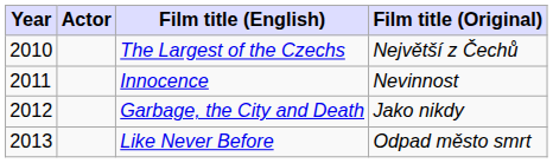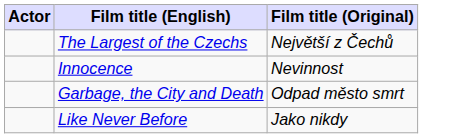 <table class="wikitable sortable">
 <tr>
-<th style="background:#DDDDFF;">Year</th>
 <th style="background:#DDDDFF;">Actor</th>
 <th style="background:#DDDDFF;">Film title (English)</th>
 <th style="background:#DDDDFF;">Film title (Original)</th>
 </tr>
 <tr>
-<td>2010</td>
 <td></td>
 <td><em><a href='#'>The Largest of the Czechs</a></em></td>
 <td><em>Největší z Čechů</em></td>
 </tr>
 <tr>
-<td>2011</td>
 <td></td>
 <td><em><a href='#'>Innocence</a></em></td>
 <td><em>Nevinnost</em></td>
 </tr>
 <tr>
-<td>2012</td>
 <td></td>
 <td><em><a href='#'>Garbage, the City and Death</a></em></td>
+<td><em>Odpad město smrt</em></td>
+</tr>
+<tr>
+<td></td>
+<td><em><a href='#'>Like Never Before</a></em></td>
 <td><em>Jako nikdy</em></td>
 </tr>
-<tr>
-<td>2013</td>
-<td></td>
-<td><em><a href='#'>Like Never Before</a></em></td>
-<td><em>Odpad město smrt</em></td>
-</tr>
 </table>
